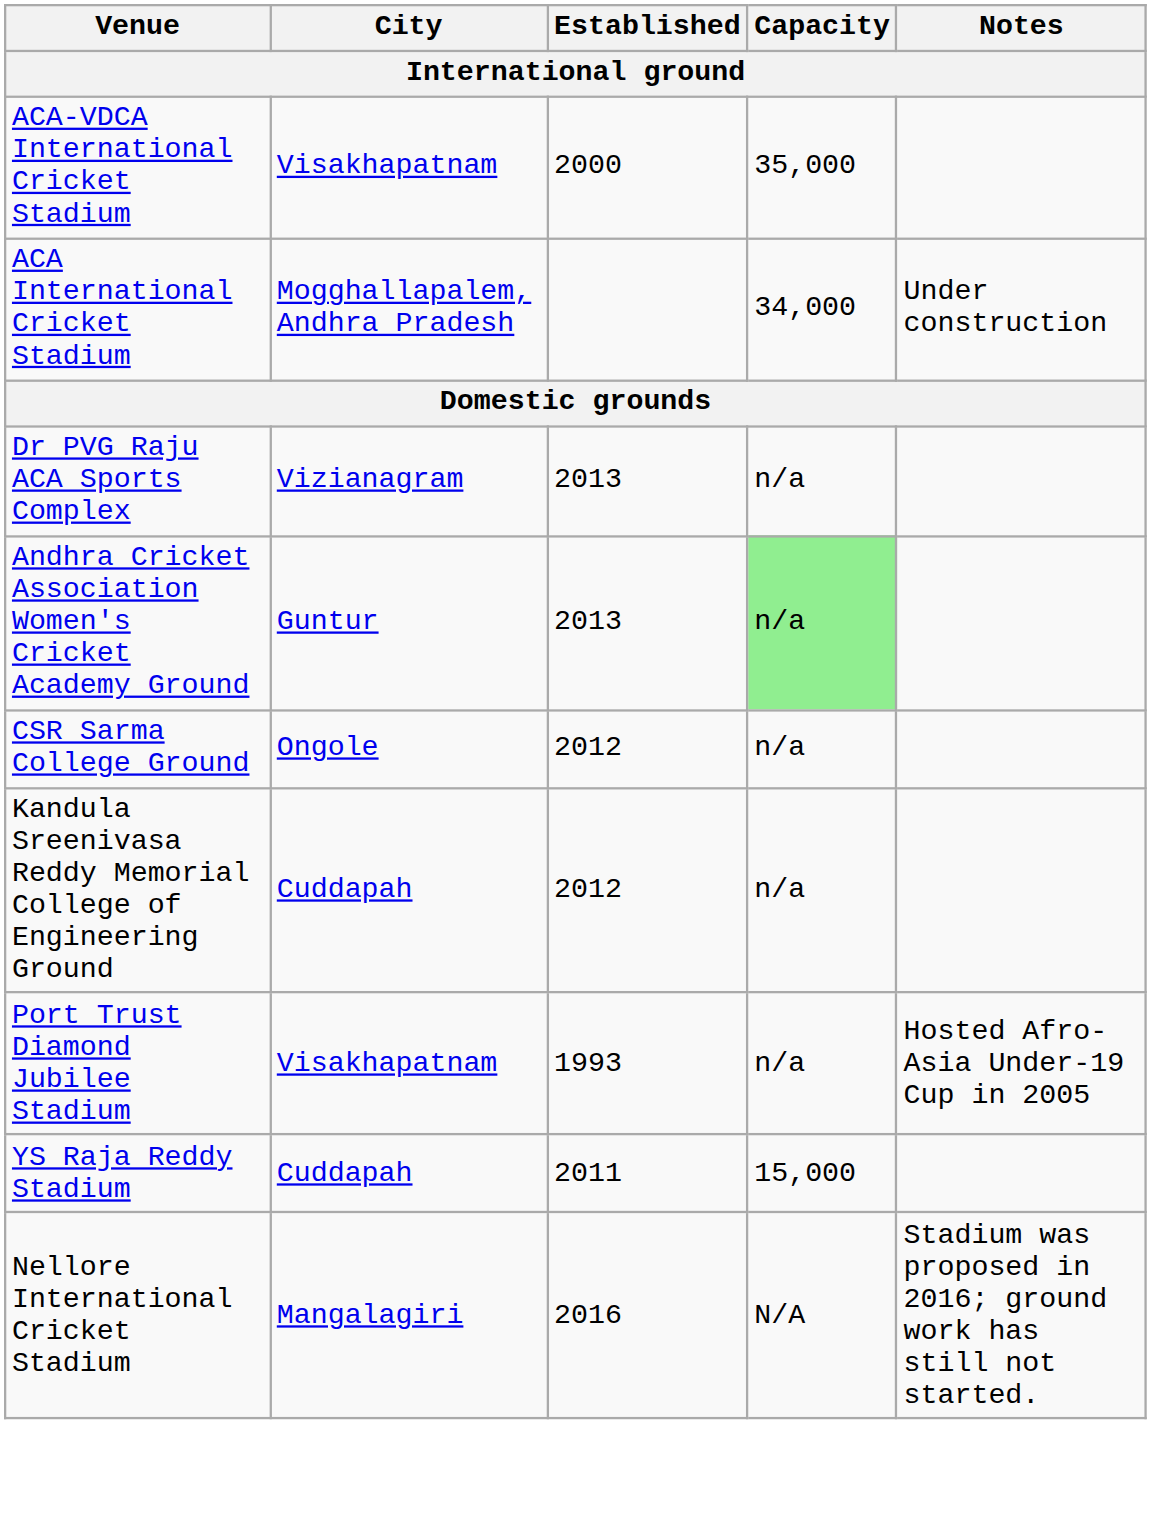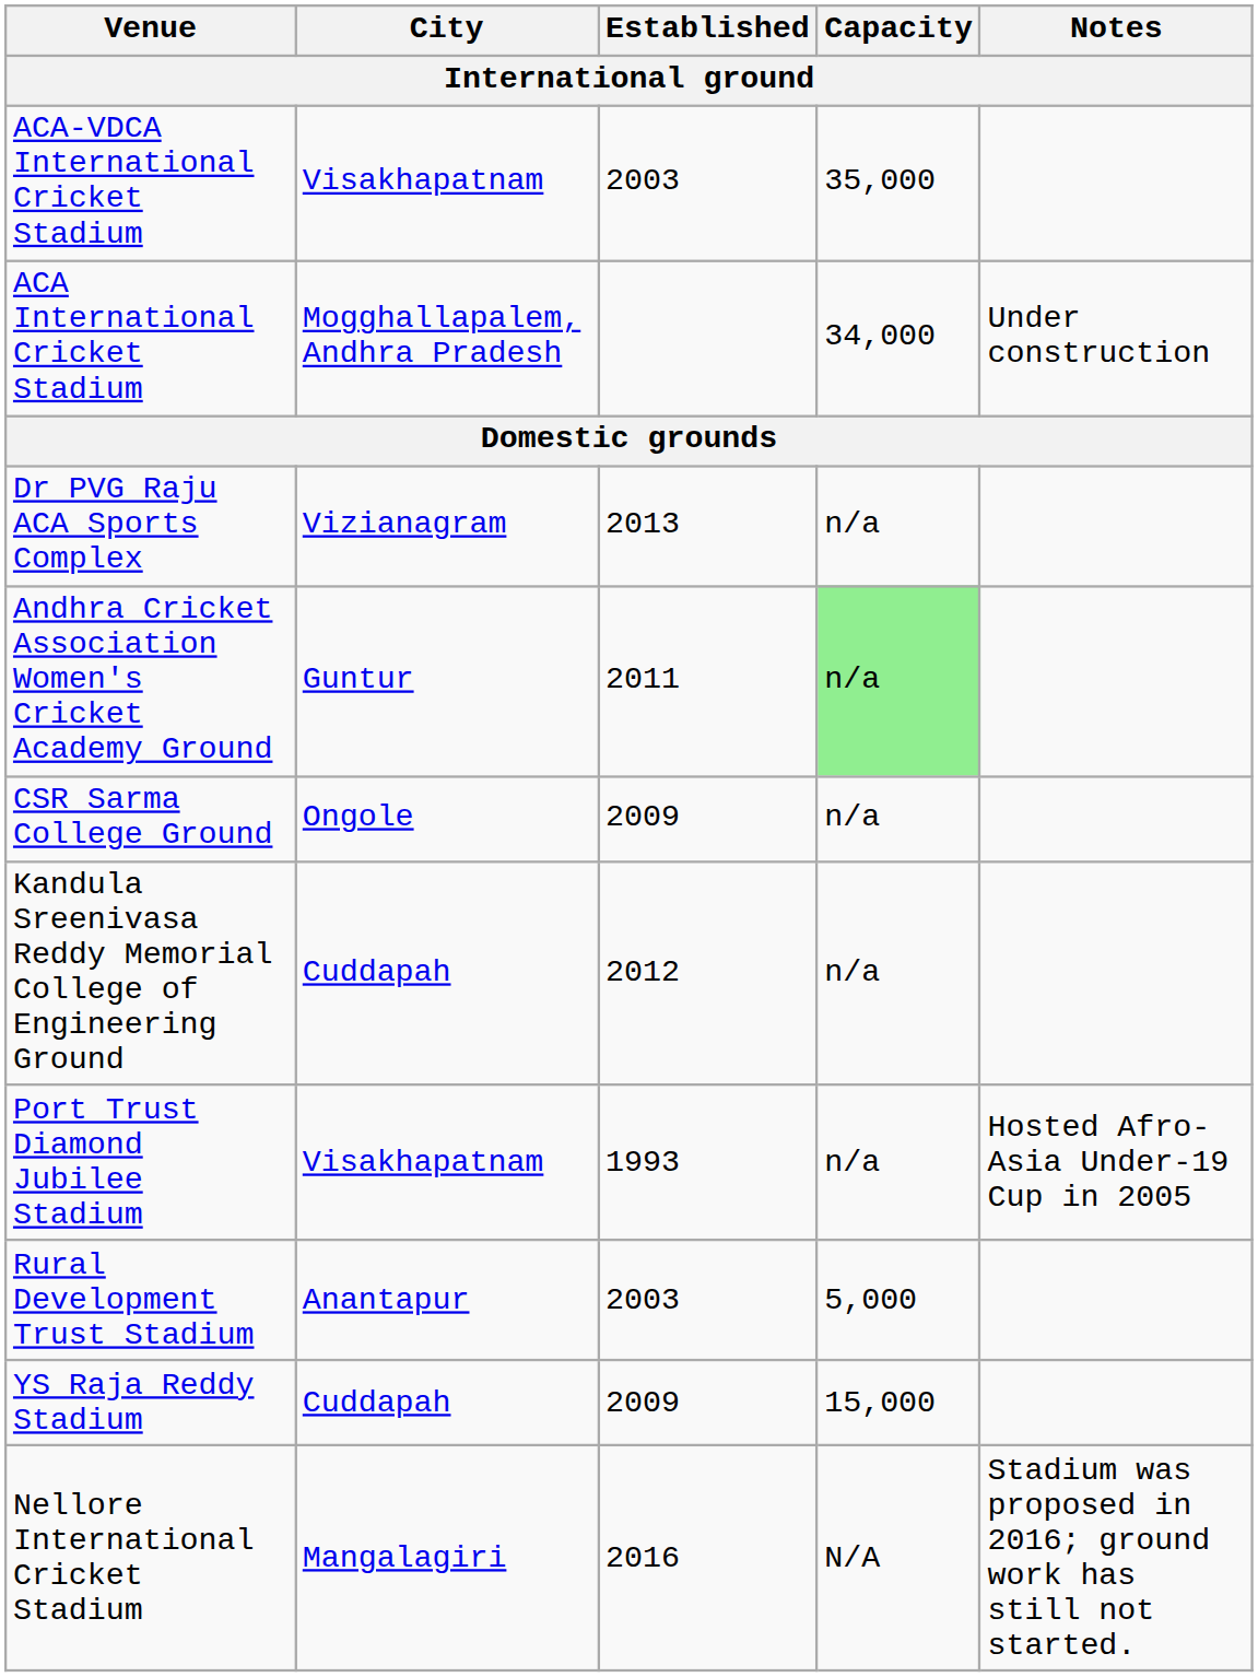 <table class="wikitable"  style="font-size:95%; width:80%;">
 <tr>
 <th>Venue</th>
 <th>City</th>
 <th>Established</th>
 <th>Capacity</th>
 <th>Notes</th>
 </tr>
 <tr>
 <th colspan="5">International ground</th>
 </tr>
 <tr>
 <td><a href='#'>ACA-VDCA International Cricket Stadium</a></td>
 <td><a href='#'>Visakhapatnam</a></td>
-<td>2000</td>
+<td>2003</td>
 <td>35,000</td>
 <td></td>
 </tr>
 <tr>
 <td><a href='#'>ACA International Cricket Stadium</a></td>
 <td><a href='#'>Mogghallapalem, Andhra Pradesh</a></td>
 <td></td>
 <td>34,000</td>
 <td>Under construction</td>
 </tr>
 <tr>
 <th colspan="5">Domestic grounds</th>
 </tr>
 <tr>
 <td><a href='#'>Dr PVG Raju ACA Sports Complex</a></td>
 <td><a href='#'>Vizianagram</a></td>
 <td>2013</td>
 <td>n/a</td>
 <td></td>
 </tr>
 <tr>
 <td><a href='#'>Andhra Cricket Association Women's Cricket Academy Ground</a></td>
 <td><a href='#'>Guntur</a></td>
-<td>2013</td>
+<td>2011</td>
 <td style="background: lightgreen;">n/a</td>
 <td></td>
 </tr>
 <tr>
 <td><a href='#'>CSR Sarma College Ground</a></td>
 <td><a href='#'>Ongole</a></td>
-<td>2012</td>
+<td>2009</td>
 <td>n/a</td>
 <td></td>
 </tr>
 <tr>
 <td>Kandula Sreenivasa Reddy Memorial College of Engineering Ground</td>
 <td><a href='#'>Cuddapah</a></td>
 <td>2012</td>
 <td>n/a</td>
 <td></td>
 </tr>
 <tr>
 <td><a href='#'>Port Trust Diamond Jubilee Stadium</a></td>
 <td><a href='#'>Visakhapatnam</a></td>
 <td>1993</td>
 <td>n/a</td>
 <td>Hosted Afro-Asia Under-19 Cup in 2005</td>
 </tr>
 <tr>
+<td><a href='#'>Rural Development Trust Stadium</a></td>
+<td><a href='#'>Anantapur</a></td>
+<td>2003</td>
+<td>5,000</td>
+<td></td>
+</tr>
+<tr>
 <td><a href='#'>YS Raja Reddy Stadium</a></td>
 <td><a href='#'>Cuddapah</a></td>
-<td>2011</td>
+<td>2009</td>
 <td>15,000</td>
 <td></td>
 </tr>
 <tr>
 <td>Nellore International Cricket Stadium</td>
 <td><a href='#'>Mangalagiri</a></td>
 <td>2016</td>
 <td>N/A</td>
 <td>Stadium was proposed in 2016; ground work has still not started.</td>
 </tr>
 </table>
